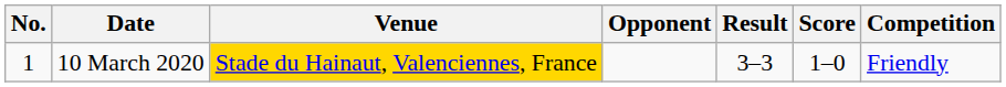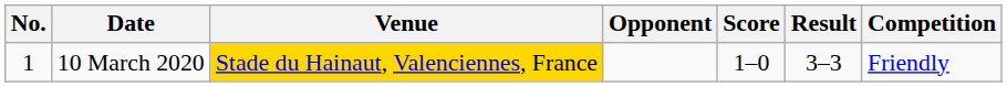 <table class="wikitable sortable">
 <tr>
 <th scope="col">No.</th>
 <th scope="col">Date</th>
 <th scope="col">Venue</th>
 <th scope="col">Opponent</th>
+<th scope="col">Score</th>
 <th scope="col">Result</th>
-<th scope="col">Score</th>
 <th scope="col">Competition</th>
 </tr>
 <tr>
 <td align="center">1</td>
 <td>10 March 2020</td>
 <td style="background: gold;"><a href='#'>Stade du Hainaut</a>, <a href='#'>Valenciennes</a>, France</td>
 <td></td>
+<td align="center">1–0</td>
 <td align="center">3–3</td>
-<td align="center">1–0</td>
 <td><a href='#'>Friendly</a></td>
 </tr>
 </table>
